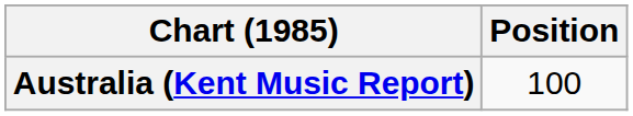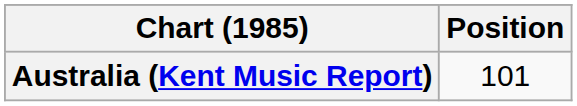 <table class="wikitable sortable plainrowheaders" style="text-align:center">
 <tr>
 <th>Chart (1985)</th>
 <th>Position</th>
 </tr>
 <tr>
 <th scope="row">Australia (<a href='#'>Kent Music Report</a>)</th>
-<td>100</td>
+<td>101</td>
 </tr>
 </table>
